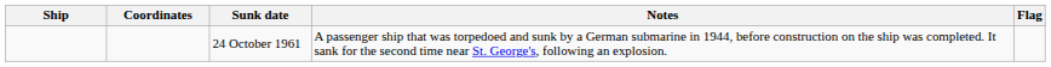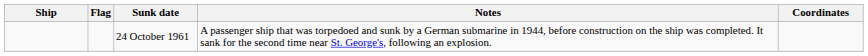 <table class="wikitable" style="width:100%" |>
 <tr>
 <th style="width:10%">Ship</th>
-<th style="width:10%">Coordinates</th>
+<th>Flag</th>
 <th style="width:10%">Sunk date</th>
 <th style="width:70%">Notes</th>
-<th>Flag</th>
+<th style="width:10%">Coordinates</th>
 </tr>
 <tr>
 <td></td>
 <td></td>
 <td>24 October 1961</td>
 <td>A passenger ship that was torpedoed and sunk by a German submarine in 1944, before construction on the ship was completed. It sank for the second time near <a href='#'>St. George's</a>, following an explosion.</td>
 <td></td>
 </tr>
 </table>
